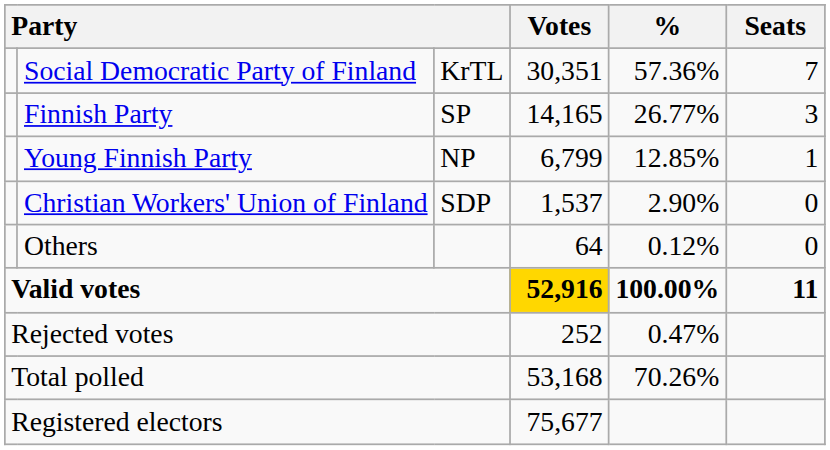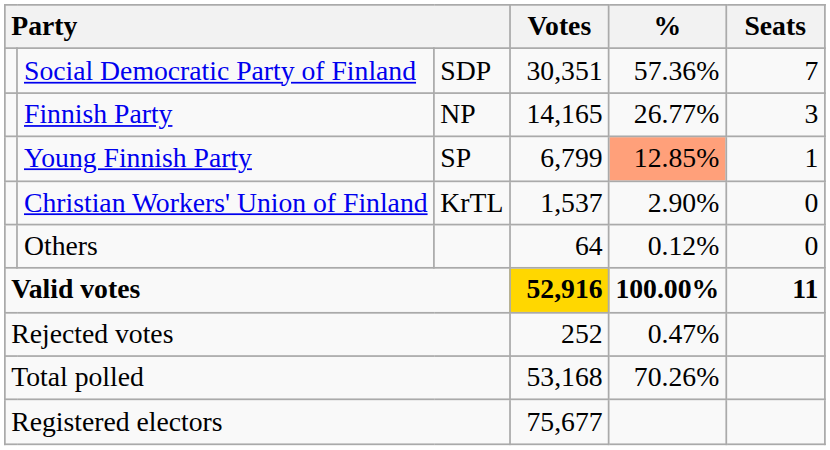 <table class="wikitable" border="1" style="text-align:right;">
 <tr>
 <th style="text-align:left;" colspan=3>Party</th>
 <th align=center width="50">Votes</th>
 <th align=center width="50">%</th>
 <th align=center width="50">Seats</th>
 </tr>
 <tr>
 <td></td>
 <td align=left style="white-space: nowrap;"><a href='#'>Social Democratic Party of Finland</a></td>
-<td align=left>KrTL</td>
+<td align=left>SDP</td>
 <td>30,351</td>
 <td>57.36%</td>
 <td>7</td>
 </tr>
 <tr>
 <td></td>
 <td align=left><a href='#'>Finnish Party</a></td>
-<td align=left>SP</td>
+<td align=left>NP</td>
 <td>14,165</td>
 <td>26.77%</td>
 <td>3</td>
 </tr>
 <tr>
 <td></td>
 <td align=left><a href='#'>Young Finnish Party</a></td>
-<td align=left>NP</td>
+<td align=left>SP</td>
 <td>6,799</td>
-<td>12.85%</td>
+<td style="background: lightsalmon;">12.85%</td>
 <td>1</td>
 </tr>
 <tr>
 <td></td>
 <td align=left><a href='#'>Christian Workers' Union of Finland</a></td>
-<td align=left>SDP</td>
+<td align=left>KrTL</td>
 <td>1,537</td>
 <td>2.90%</td>
 <td>0</td>
 </tr>
 <tr>
 <td></td>
 <td align=left>Others</td>
 <td align=left></td>
 <td>64</td>
 <td>0.12%</td>
 <td>0</td>
 </tr>
 <tr style="font-weight:bold">
 <td align=left colspan=3>Valid votes</td>
 <td style="background: gold;">52,916</td>
 <td>100.00%</td>
 <td>11</td>
 </tr>
 <tr>
 <td align=left colspan=3>Rejected votes</td>
 <td>252</td>
 <td>0.47%</td>
 <td></td>
 </tr>
 <tr>
 <td align=left colspan=3>Total polled</td>
 <td>53,168</td>
 <td>70.26%</td>
 <td></td>
 </tr>
 <tr>
 <td align=left colspan=3>Registered electors</td>
 <td>75,677</td>
 <td></td>
 <td></td>
 </tr>
 </table>
